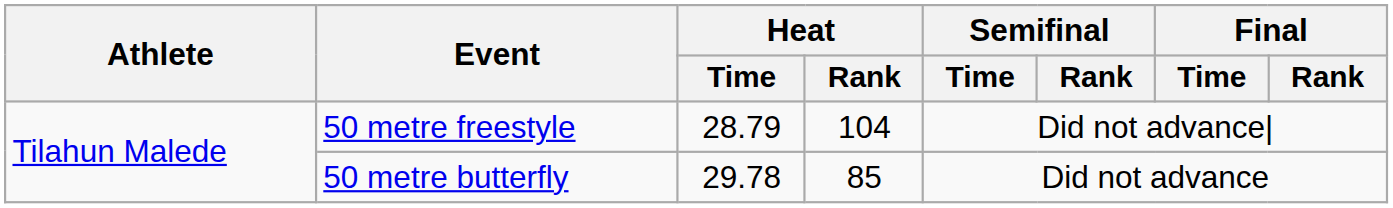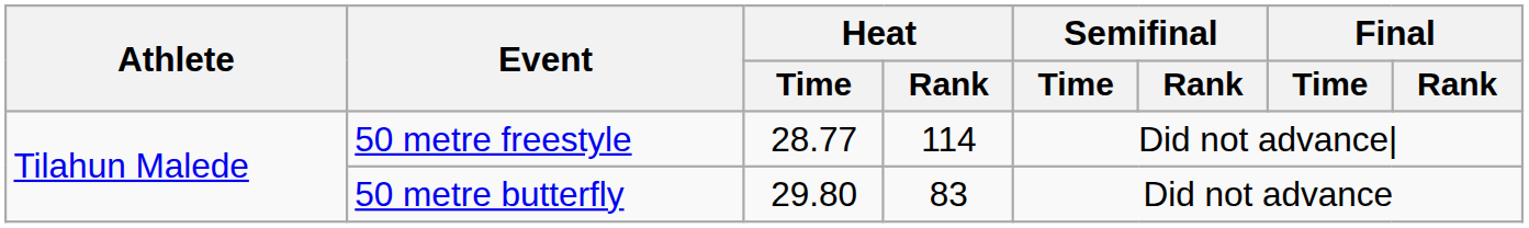 <table class="wikitable" style="text-align:center; font-size:90%; width:50%;">
 <tr>
 <th rowspan="2">Athlete</th>
 <th rowspan="2">Event</th>
 <th colspan="2">Heat</th>
 <th colspan="2">Semifinal</th>
 <th colspan="2">Final</th>
 </tr>
 <tr style="font-size:95%">
 <th>Time</th>
 <th>Rank</th>
 <th>Time</th>
 <th>Rank</th>
 <th>Time</th>
 <th>Rank</th>
 </tr>
 <tr>
 <td align=left rowspan=2><a href='#'>Tilahun Malede</a></td>
 <td align=left><a href='#'>50 metre freestyle</a></td>
-<td>28.79</td>
-<td>104</td>
+<td>28.77</td>
+<td>114</td>
 <td colspan=4>Did not advance|</td>
 </tr>
 <tr>
 <td align=left><a href='#'>50 metre butterfly</a></td>
-<td>29.78</td>
-<td>85</td>
+<td>29.80</td>
+<td>83</td>
 <td colspan=4>Did not advance</td>
 </tr>
 </table>
